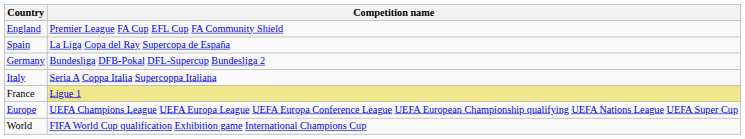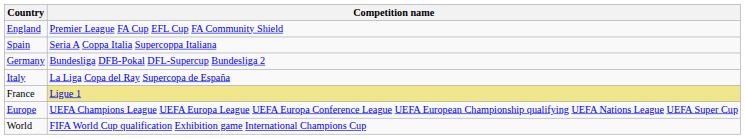 <table class="wikitable">
 <tr>
 <th>Country</th>
 <th>Competition name</th>
 </tr>
 <tr>
 <td><a href='#'>England</a></td>
 <td><a href='#'>Premier League</a>   <a href='#'>FA Cup</a>   <a href='#'>EFL Cup</a>   <a href='#'>FA Community Shield</a></td>
 </tr>
 <tr>
 <td><a href='#'>Spain</a></td>
-<td><a href='#'>La Liga</a>   <a href='#'>Copa del Ray</a>   <a href='#'>Supercopa de España</a></td>
+<td><a href='#'>Seria A</a>   <a href='#'>Coppa Italia</a>   <a href='#'>Supercoppa Italiana</a></td>
 </tr>
 <tr>
 <td><a href='#'>Germany</a></td>
 <td><a href='#'>Bundesliga</a>   <a href='#'>DFB-Pokal</a>  <a href='#'>DFL-Supercup</a>   <a href='#'>Bundesliga 2</a></td>
 </tr>
 <tr>
 <td><a href='#'>Italy</a></td>
-<td><a href='#'>Seria A</a>   <a href='#'>Coppa Italia</a>   <a href='#'>Supercoppa Italiana</a></td>
+<td><a href='#'>La Liga</a>   <a href='#'>Copa del Ray</a>   <a href='#'>Supercopa de España</a></td>
 </tr>
 <tr>
 <td>France</td>
 <td style="background: khaki;"><a href='#'>Ligue 1</a></td>
 </tr>
 <tr>
 <td><a href='#'>Europe</a></td>
 <td><a href='#'>UEFA Champions League</a>   <a href='#'>UEFA Europa League</a>   <a href='#'>UEFA Europa Conference League</a>   <a href='#'>UEFA European Championship qualifying</a>   <a href='#'>UEFA Nations League</a>   <a href='#'>UEFA Super Cup</a></td>
 </tr>
 <tr>
 <td>World</td>
 <td><a href='#'>FIFA World Cup qualification</a>   <a href='#'>Exhibition game</a>   <a href='#'>International Champions Cup</a></td>
 </tr>
 </table>
